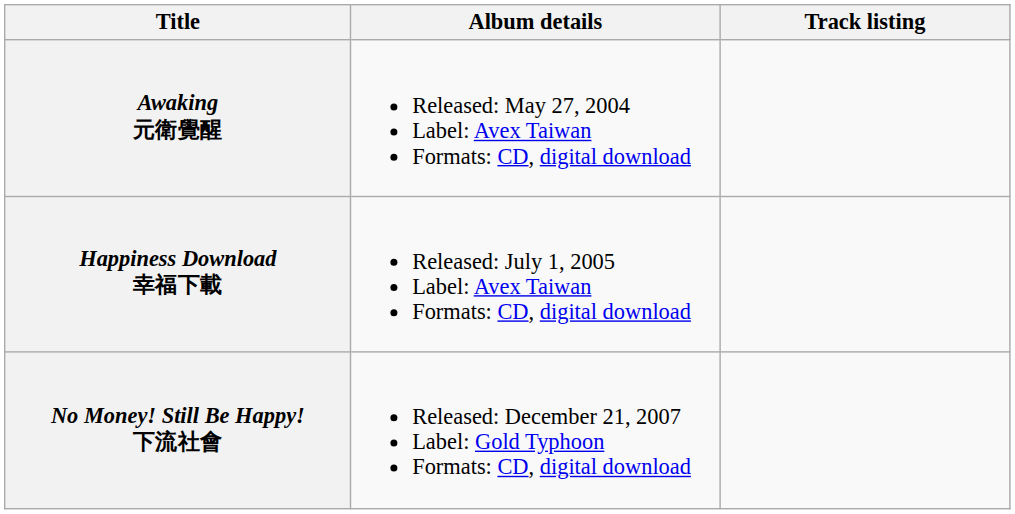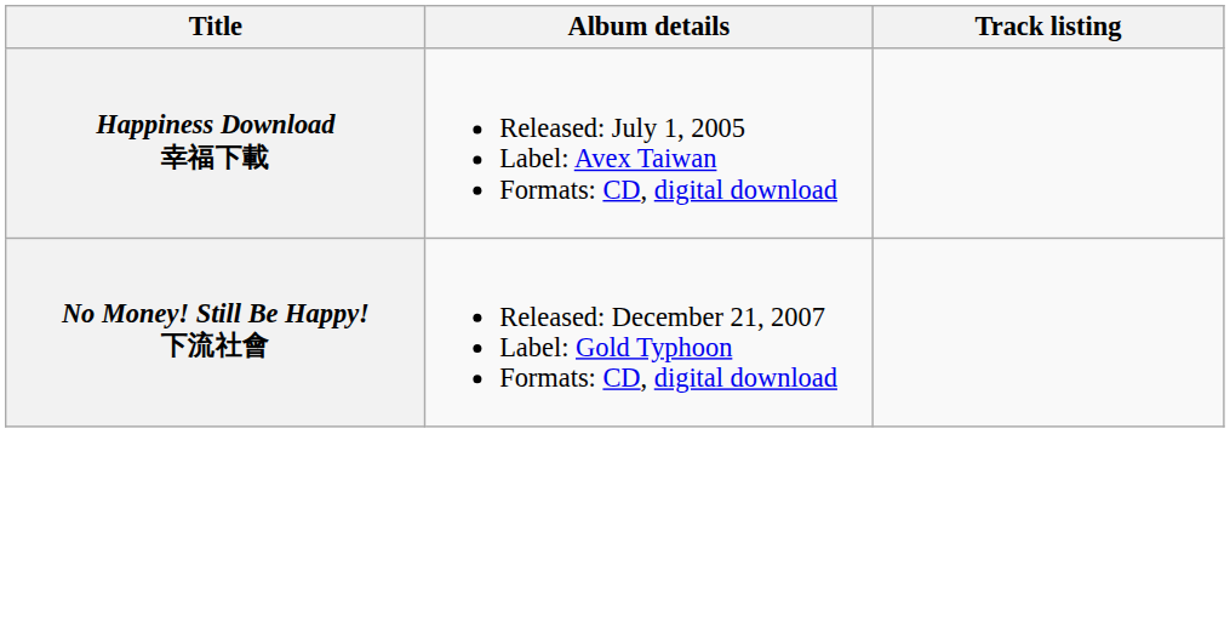 <table class="wikitable plainrowheaders" style="text-align:center;">
 <tr>
 <th style="width:15em;">Title</th>
 <th style="width:16em;">Album details</th>
 <th style="width:200px;">Track listing</th>
-</tr>
-<tr>
-<th scope="row"><em>Awaking</em> <br>元衛覺醒</th>
-<td align="left"><br><ul><li>Released: May 27, 2004</li><li>Label: <a href='#'>Avex Taiwan</a></li><li>Formats: <a href='#'>CD</a>, <a href='#'>digital download</a></li></ul></td>
-<td align="center"></td>
 </tr>
 <tr>
 <th scope="row"><em>Happiness Download</em> <br>幸福下載</th>
 <td align="left"><br><ul><li>Released: July 1, 2005</li><li>Label: <a href='#'>Avex Taiwan</a></li><li>Formats: <a href='#'>CD</a>, <a href='#'>digital download</a></li></ul></td>
 <td align="center"></td>
 </tr>
 <tr>
 <th scope="row"><em>No Money! Still Be Happy!</em> <br>下流社會</th>
 <td align="left"><br><ul><li>Released: December 21, 2007</li><li>Label: <a href='#'>Gold Typhoon</a></li><li>Formats: <a href='#'>CD</a>, <a href='#'>digital download</a></li></ul></td>
 <td align="center"></td>
 </tr>
 </table>
